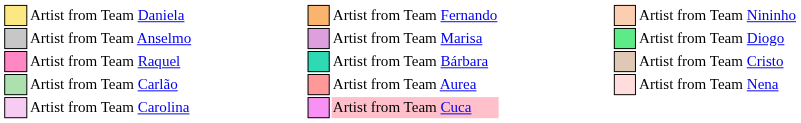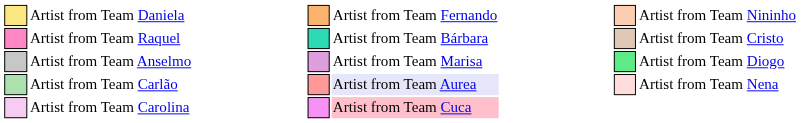 <table class="toccolours" style="font-size: 98%; white-space: nowrap; margin-right: auto; margin-left: auto">
 <tr>
 <td style="background:#FCE883; border:1px solid black">     </td>
 <td>Artist from Team <a href='#'>Daniela</a></td>
 <td>     </td>
 <td>     </td>
 <td>     </td>
 <td>     </td>
 <td>     </td>
 <td style="background:#fbb46e; border:1px solid black">     </td>
 <td>Artist from Team <a href='#'>Fernando</a></td>
 <td>     </td>
 <td>     </td>
 <td>     </td>
 <td>     </td>
 <td>     </td>
 <td style="background:#fbceb1; border:1px solid black">     </td>
 <td>Artist from Team <a href='#'>Nininho</a></td>
 </tr>
 <tr>
+<td style="background:#FF87C3; border:1px solid black">     </td>
+<td>Artist from Team <a href='#'>Raquel</a></td>
+<td>     </td>
+<td>     </td>
+<td>     </td>
+<td>     </td>
+<td>     </td>
+<td style="background:#2ddab4; border:1px solid black">     </td>
+<td>Artist from Team <a href='#'>Bárbara</a></td>
+<td>     </td>
+<td>     </td>
+<td>     </td>
+<td>     </td>
+<td>     </td>
+<td style="background:#dfc8b5; border:1px solid black">     </td>
+<td>Artist from Team <a href='#'>Cristo</a></td>
+</tr>
+<tr>
 <td style="background:#c7c7c7; border:1px solid black">     </td>
 <td>Artist from Team <a href='#'>Anselmo</a></td>
 <td>     </td>
 <td>     </td>
 <td>     </td>
 <td>     </td>
 <td>     </td>
 <td style="background:#dda0dd; border:1px solid black">     </td>
 <td>Artist from Team <a href='#'>Marisa</a></td>
 <td>     </td>
 <td>     </td>
 <td>     </td>
 <td>     </td>
 <td>     </td>
 <td style="background:#5deb87; border:1px solid black">     </td>
 <td>Artist from Team <a href='#'>Diogo</a></td>
 </tr>
 <tr>
-<td style="background:#FF87C3; border:1px solid black">     </td>
-<td>Artist from Team <a href='#'>Raquel</a></td>
-<td>     </td>
-<td>     </td>
-<td>     </td>
-<td>     </td>
-<td>     </td>
-<td style="background:#2ddab4; border:1px solid black">     </td>
-<td>Artist from Team <a href='#'>Bárbara</a></td>
-<td>     </td>
-<td>     </td>
-<td>     </td>
-<td>     </td>
-<td>     </td>
-<td style="background:#dfc8b5; border:1px solid black">     </td>
-<td>Artist from Team <a href='#'>Cristo</a></td>
-</tr>
-<tr>
 <td style="background:#ace1af; border:1px solid black">     </td>
 <td>Artist from Team <a href='#'>Carlão</a></td>
 <td>     </td>
 <td>     </td>
 <td>     </td>
 <td>     </td>
 <td>     </td>
 <td style="background:#ff9999; border:1px solid black">     </td>
-<td>Artist from Team <a href='#'>Aurea</a></td>
+<td style="background: lavender;">Artist from Team <a href='#'>Aurea</a></td>
 <td>     </td>
 <td>     </td>
 <td>     </td>
 <td>     </td>
 <td>     </td>
 <td style="background:#ffdddd; border:1px solid black">     </td>
 <td>Artist from Team <a href='#'>Nena</a></td>
 </tr>
 <tr>
 <td style="background:#f7ccf2; border:1px solid black">     </td>
 <td>Artist from Team <a href='#'>Carolina</a></td>
 <td>     </td>
 <td>     </td>
 <td>     </td>
 <td>     </td>
 <td>     </td>
 <td style="background:#f791f3; border:1px solid black">     </td>
 <td style="background: pink;">Artist from Team <a href='#'>Cuca</a></td>
 </tr>
 </table>
